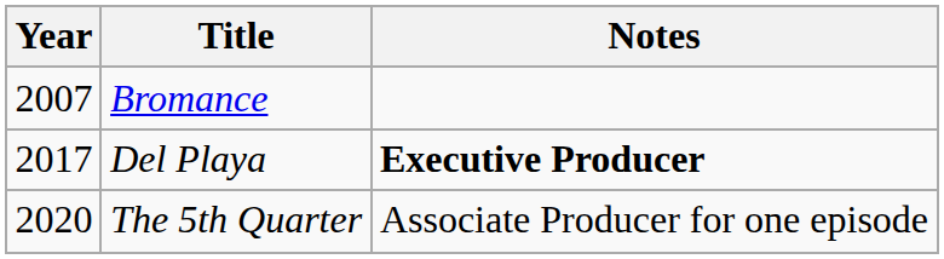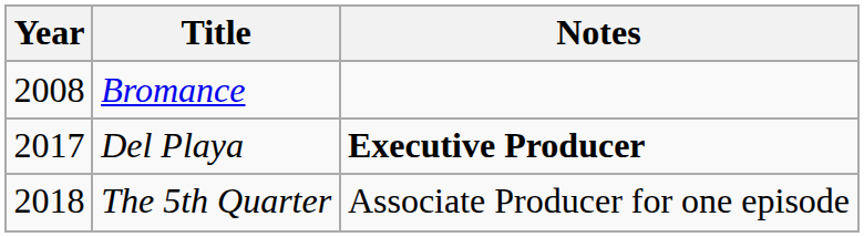 <table class="wikitable sortable">
 <tr>
 <th>Year</th>
 <th>Title</th>
 <th>Notes</th>
 </tr>
 <tr>
-<td>2007</td>
+<td>2008</td>
 <td><em><a href='#'>Bromance</a></em></td>
 </tr>
 <tr>
 <td>2017</td>
 <td><em>Del Playa</em></td>
 <td><strong>Executive Producer</strong></td>
 </tr>
 <tr>
-<td>2020</td>
+<td>2018</td>
 <td><em>The 5th Quarter</em></td>
 <td>Associate Producer for one episode</td>
 </tr>
 </table>
